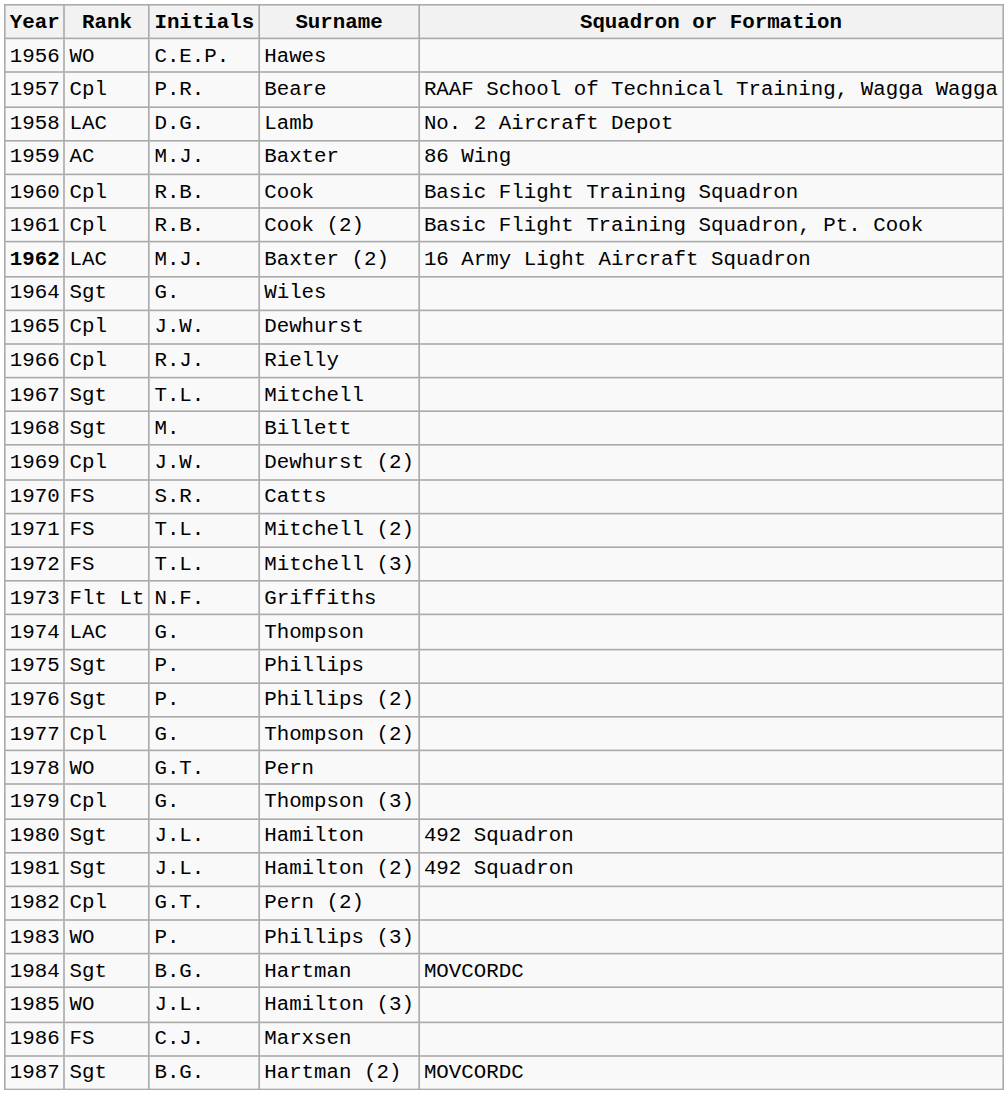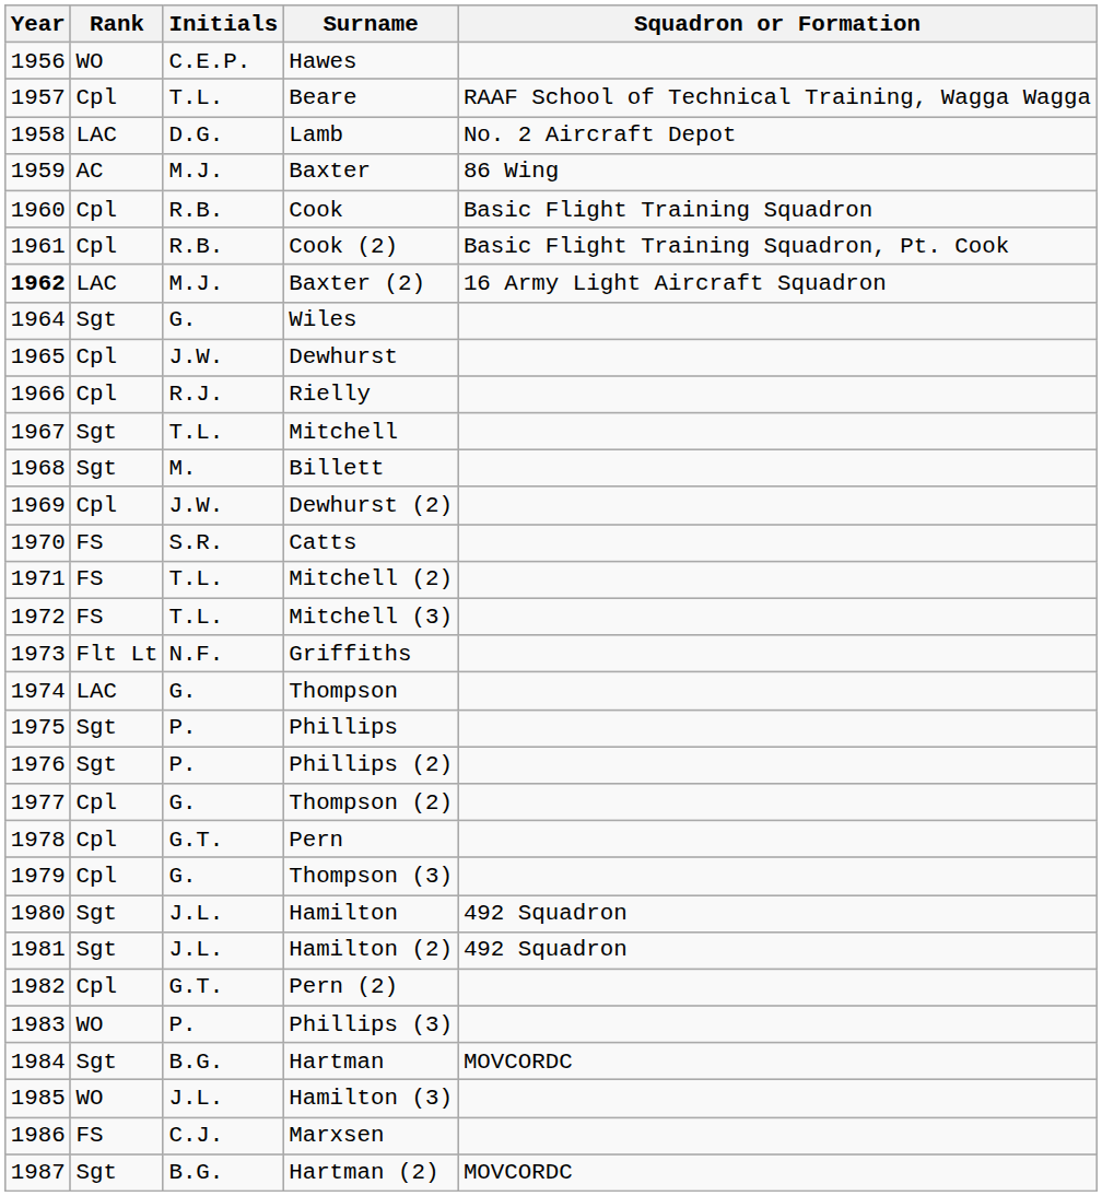 <table class="wikitable sortable collapsible" ">
 <tr>
 <th scope="row";>Year</th>
 <th scope="row";>Rank</th>
 <th scope="row";>Initials</th>
 <th scope="row";>Surname</th>
 <th scope="row";>Squadron or Formation</th>
 </tr>
 <tr>
 <td>1956</td>
 <td>WO</td>
 <td>C.E.P.</td>
 <td>Hawes</td>
 <td></td>
 </tr>
 <tr>
 <td>1957</td>
 <td>Cpl</td>
-<td>P.R.</td>
+<td>T.L.</td>
 <td>Beare</td>
 <td>RAAF School of Technical Training, Wagga Wagga</td>
 </tr>
 <tr>
 <td>1958</td>
 <td>LAC</td>
 <td>D.G.</td>
 <td>Lamb</td>
 <td>No. 2 Aircraft Depot</td>
 </tr>
 <tr>
 <td>1959</td>
 <td>AC</td>
 <td>M.J.</td>
 <td>Baxter</td>
 <td>86 Wing</td>
 </tr>
 <tr>
 <td>1960</td>
 <td>Cpl</td>
 <td>R.B.</td>
 <td>Cook</td>
 <td>Basic Flight Training Squadron</td>
 </tr>
 <tr>
 <td>1961</td>
 <td>Cpl</td>
 <td>R.B.</td>
 <td>Cook (2)</td>
 <td>Basic Flight Training Squadron, Pt. Cook</td>
 </tr>
 <tr>
 <td><strong>1962</strong></td>
 <td>LAC</td>
 <td>M.J.</td>
 <td>Baxter (2)</td>
 <td>16 Army Light Aircraft Squadron</td>
 </tr>
 <tr>
 <td>1964</td>
 <td>Sgt</td>
 <td>G.</td>
 <td>Wiles</td>
 <td></td>
 </tr>
 <tr>
 <td>1965</td>
 <td>Cpl</td>
 <td>J.W.</td>
 <td>Dewhurst</td>
 <td></td>
 </tr>
 <tr>
 <td>1966</td>
 <td>Cpl</td>
 <td>R.J.</td>
 <td>Rielly</td>
 <td></td>
 </tr>
 <tr>
 <td>1967</td>
 <td>Sgt</td>
 <td>T.L.</td>
 <td>Mitchell</td>
 <td></td>
 </tr>
 <tr>
 <td>1968</td>
 <td>Sgt</td>
 <td>M.</td>
 <td>Billett</td>
 <td></td>
 </tr>
 <tr>
 <td>1969</td>
 <td>Cpl</td>
 <td>J.W.</td>
 <td>Dewhurst (2)</td>
 <td></td>
 </tr>
 <tr>
 <td>1970</td>
 <td>FS</td>
 <td>S.R.</td>
 <td>Catts</td>
 <td></td>
 </tr>
 <tr>
 <td>1971</td>
 <td>FS</td>
 <td>T.L.</td>
 <td>Mitchell (2)</td>
 <td></td>
 </tr>
 <tr>
 <td>1972</td>
 <td>FS</td>
 <td>T.L.</td>
 <td>Mitchell (3)</td>
 <td></td>
 </tr>
 <tr>
 <td>1973</td>
 <td>Flt Lt</td>
 <td>N.F.</td>
 <td>Griffiths</td>
 <td></td>
 </tr>
 <tr>
 <td>1974</td>
 <td>LAC</td>
 <td>G.</td>
 <td>Thompson</td>
 <td></td>
 </tr>
 <tr>
 <td>1975</td>
 <td>Sgt</td>
 <td>P.</td>
 <td>Phillips</td>
 <td></td>
 </tr>
 <tr>
 <td>1976</td>
 <td>Sgt</td>
 <td>P.</td>
 <td>Phillips (2)</td>
 <td></td>
 </tr>
 <tr>
 <td>1977</td>
 <td>Cpl</td>
 <td>G.</td>
 <td>Thompson (2)</td>
 <td></td>
 </tr>
 <tr>
 <td>1978</td>
-<td>WO</td>
+<td>Cpl</td>
 <td>G.T.</td>
 <td>Pern</td>
 <td></td>
 </tr>
 <tr>
 <td>1979</td>
 <td>Cpl</td>
 <td>G.</td>
 <td>Thompson (3)</td>
 <td></td>
 </tr>
 <tr>
 <td>1980</td>
 <td>Sgt</td>
 <td>J.L.</td>
 <td>Hamilton</td>
 <td>492 Squadron</td>
 </tr>
 <tr>
 <td>1981</td>
 <td>Sgt</td>
 <td>J.L.</td>
 <td>Hamilton (2)</td>
 <td>492 Squadron</td>
 </tr>
 <tr>
 <td>1982</td>
 <td>Cpl</td>
 <td>G.T.</td>
 <td>Pern (2)</td>
 <td></td>
 </tr>
 <tr>
 <td>1983</td>
 <td>WO</td>
 <td>P.</td>
 <td>Phillips (3)</td>
 <td></td>
 </tr>
 <tr>
 <td>1984</td>
 <td>Sgt</td>
 <td>B.G.</td>
 <td>Hartman</td>
 <td>MOVCORDC</td>
 </tr>
 <tr>
 <td>1985</td>
 <td>WO</td>
 <td>J.L.</td>
 <td>Hamilton (3)</td>
 <td></td>
 </tr>
 <tr>
 <td>1986</td>
 <td>FS</td>
 <td>C.J.</td>
 <td>Marxsen</td>
 <td></td>
 </tr>
 <tr>
 <td>1987</td>
 <td>Sgt</td>
 <td>B.G.</td>
 <td>Hartman (2)</td>
 <td>MOVCORDC</td>
 </tr>
 <tr>
 </tr>
 </table>
